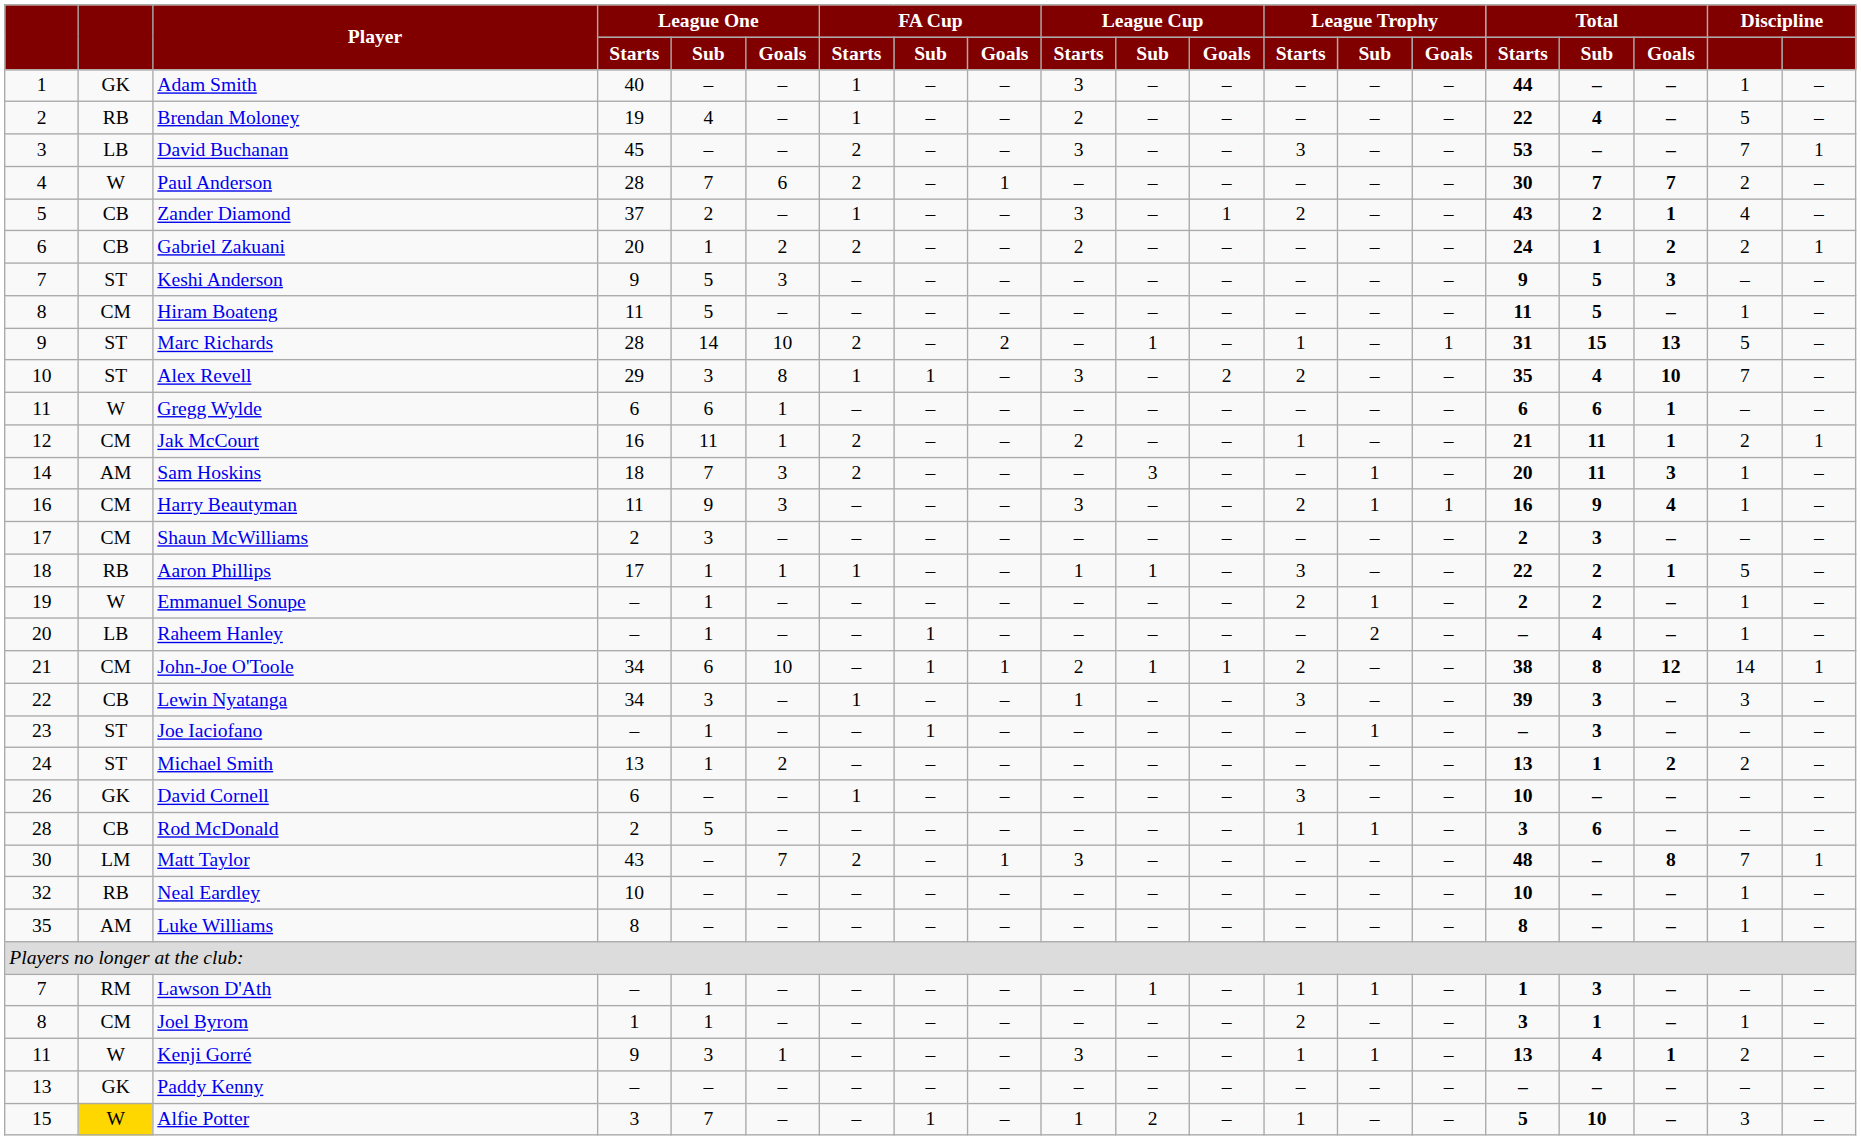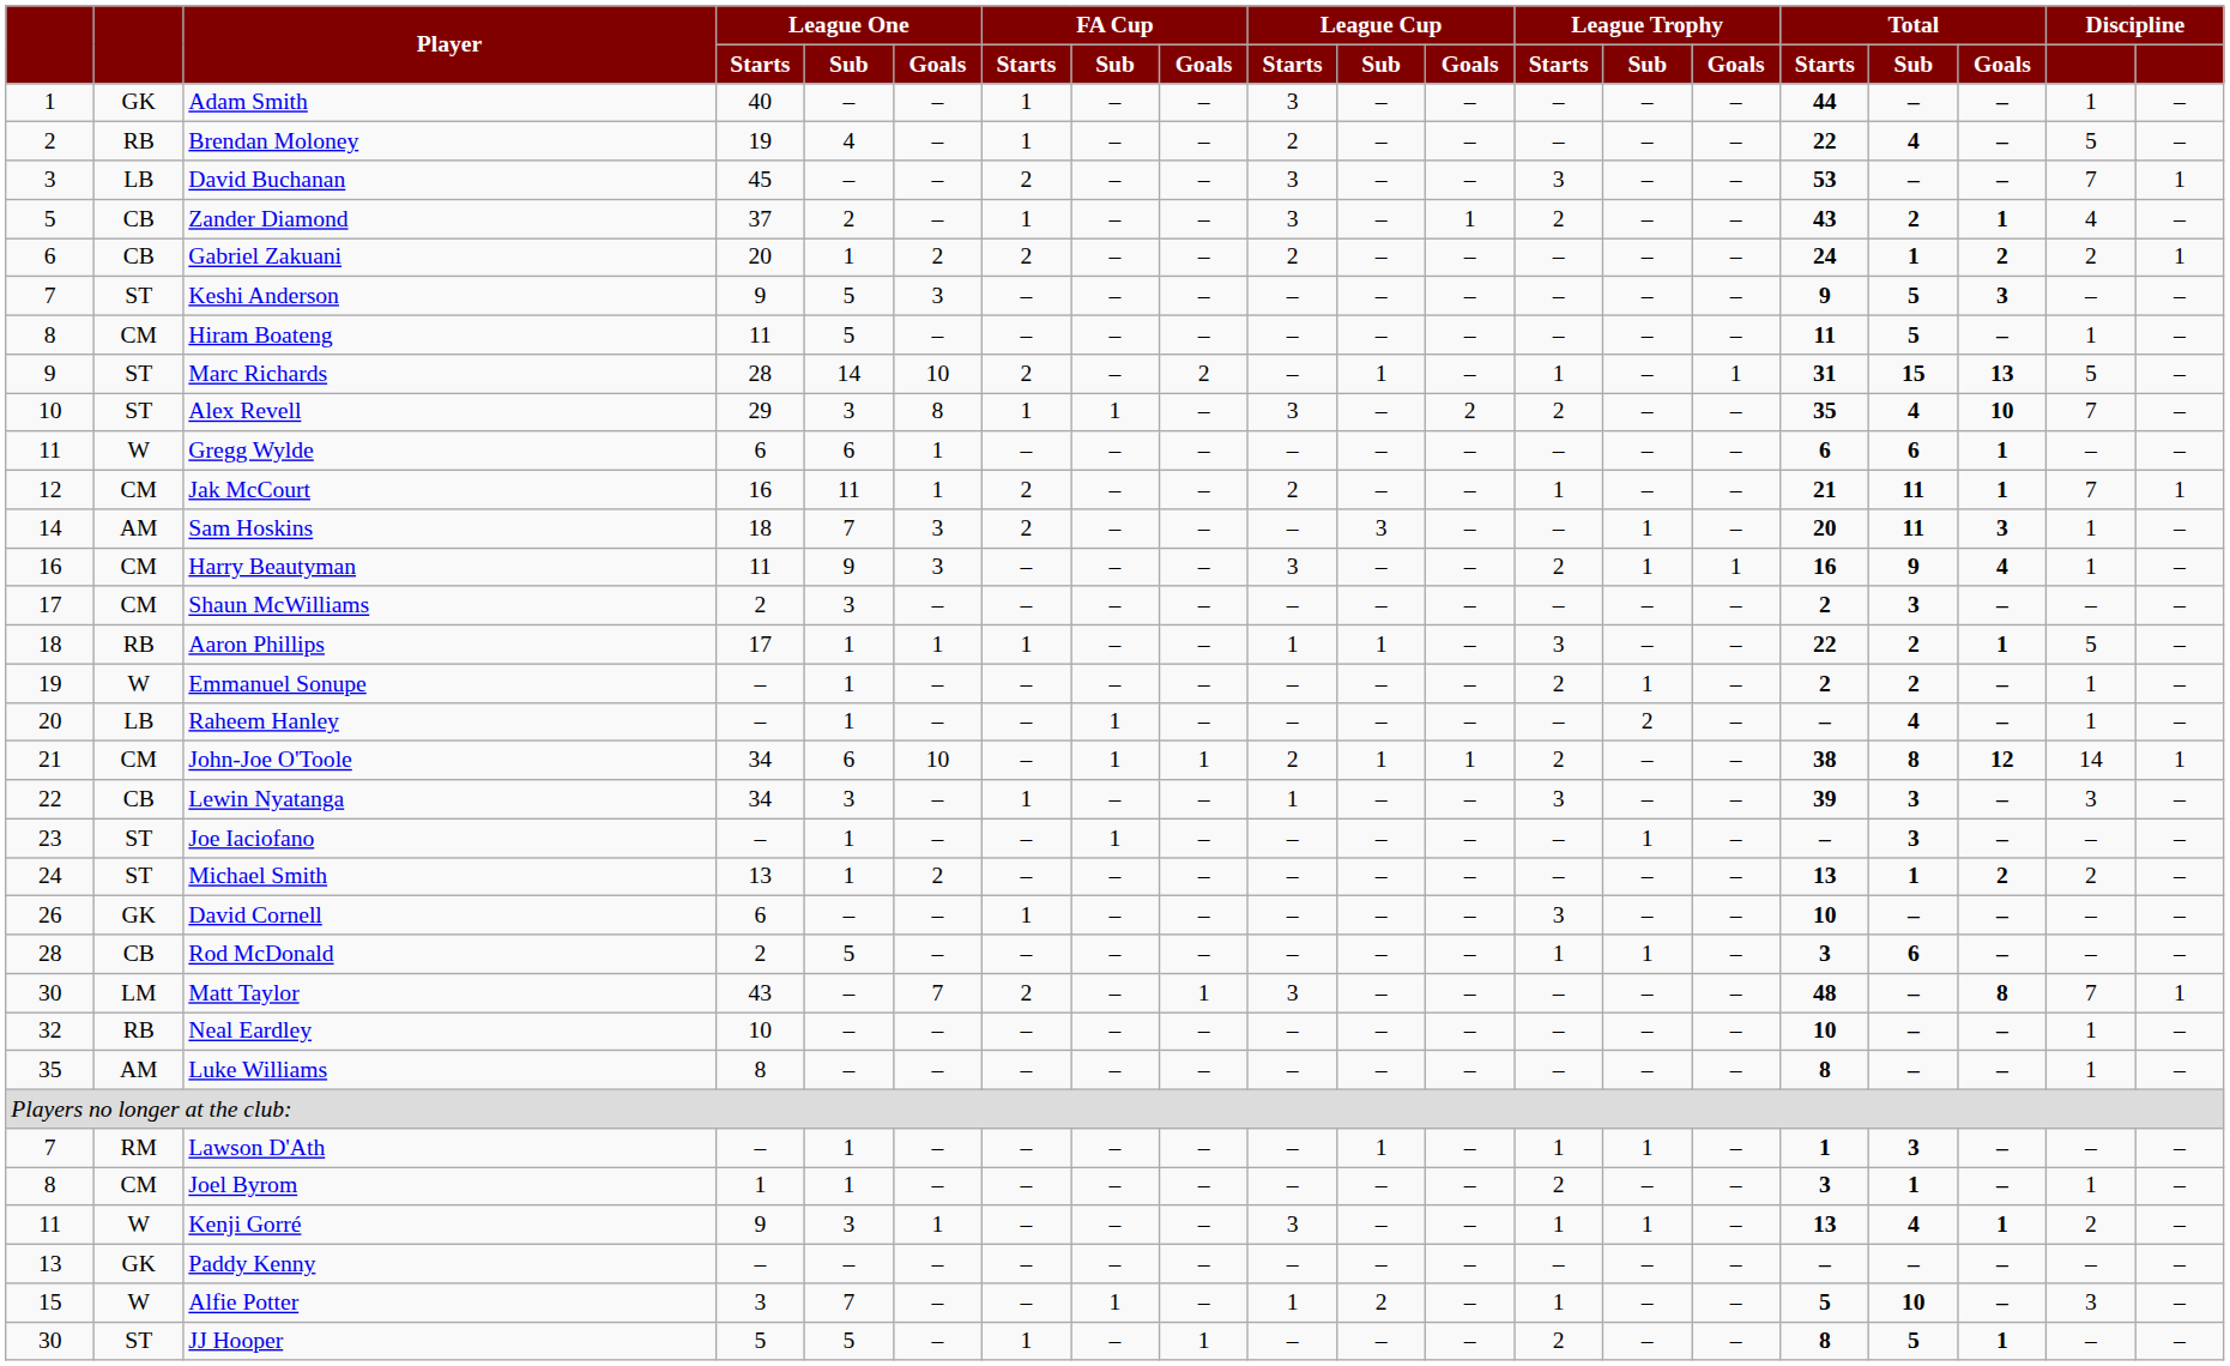 <table class="wikitable"  style="text-align:center; font-size:90%; width:86%;">
 <tr>
 <th rowspan="2" style="background:maroon; color:white;  width: 4%"></th>
 <th rowspan="2" style="background:maroon; color:white;  width: 4%"></th>
 <th rowspan="2" style="background:maroon; color:white; ">Player</th>
 <th colspan="3" style="background:maroon; color:white; ">League One</th>
 <th colspan="3" style="background:maroon; color:white; ">FA Cup</th>
 <th colspan="3" style="background:maroon; color:white; ">League Cup</th>
 <th colspan="3" style="background:maroon; color:white; ">League Trophy</th>
 <th colspan="3" style="background:maroon; color:white; ">Total</th>
 <th colspan="2" style="background:maroon; color:white; ">Discipline</th>
 </tr>
 <tr>
 <th style="background:maroon; color:white;  width: 4%;">Starts</th>
 <th style="background:maroon; color:white;  width: 4%;">Sub</th>
 <th style="background:maroon; color:white;  width: 4%;">Goals</th>
 <th style="background:maroon; color:white;  width: 4%;">Starts</th>
 <th style="background:maroon; color:white;  width: 4%;">Sub</th>
 <th style="background:maroon; color:white;  width: 4%;">Goals</th>
 <th style="background:maroon; color:white;  width: 4%;">Starts</th>
 <th style="background:maroon; color:white;  width: 4%;">Sub</th>
 <th style="background:maroon; color:white;  width: 4%;">Goals</th>
 <th style="background:maroon; color:white;  width: 4%;">Starts</th>
 <th style="background:maroon; color:white;  width: 4%;">Sub</th>
 <th style="background:maroon; color:white;  width: 4%;">Goals</th>
 <th style="background:maroon; color:white;  width: 4%;">Starts</th>
 <th style="background:maroon; color:white;  width: 4%;">Sub</th>
 <th style="background:maroon; color:white;  width: 4%;">Goals</th>
 <th style="background:maroon; color:white;  width: 4%;"></th>
 <th style="background:maroon; color:white;  width: 4%;"></th>
 </tr>
 <tr>
 <td>1</td>
 <td>GK</td>
 <td style="text-align:left;"><a href='#'>Adam Smith</a></td>
 <td>40</td>
 <td>–</td>
 <td>–</td>
 <td>1</td>
 <td>–</td>
 <td>–</td>
 <td>3</td>
 <td>–</td>
 <td>–</td>
 <td>–</td>
 <td>–</td>
 <td>–</td>
 <td><strong>44</strong></td>
 <td><strong>–</strong></td>
 <td><strong>–</strong></td>
 <td>1</td>
 <td>–</td>
 </tr>
 <tr>
 <td>2</td>
 <td>RB</td>
 <td style="text-align:left;"><a href='#'>Brendan Moloney</a></td>
 <td>19</td>
 <td>4</td>
 <td>–</td>
 <td>1</td>
 <td>–</td>
 <td>–</td>
 <td>2</td>
 <td>–</td>
 <td>–</td>
 <td>–</td>
 <td>–</td>
 <td>–</td>
 <td><strong>22</strong></td>
 <td><strong>4</strong></td>
 <td><strong>–</strong></td>
 <td>5</td>
 <td>–</td>
 </tr>
 <tr>
 <td>3</td>
 <td>LB</td>
 <td style="text-align:left;"><a href='#'>David Buchanan</a></td>
 <td>45</td>
 <td>–</td>
 <td>–</td>
 <td>2</td>
 <td>–</td>
 <td>–</td>
 <td>3</td>
 <td>–</td>
 <td>–</td>
 <td>3</td>
 <td>–</td>
 <td>–</td>
 <td><strong>53</strong></td>
 <td><strong>–</strong></td>
 <td><strong>–</strong></td>
 <td>7</td>
 <td>1</td>
-</tr>
-<tr>
-<td>4</td>
-<td>W</td>
-<td style="text-align:left;"><a href='#'>Paul Anderson</a></td>
-<td>28</td>
-<td>7</td>
-<td>6</td>
-<td>2</td>
-<td>–</td>
-<td>1</td>
-<td>–</td>
-<td>–</td>
-<td>–</td>
-<td>–</td>
-<td>–</td>
-<td>–</td>
-<td><strong>30</strong></td>
-<td><strong>7</strong></td>
-<td><strong>7</strong></td>
-<td>2</td>
-<td>–</td>
 </tr>
 <tr>
 <td>5</td>
 <td>CB</td>
 <td style="text-align:left;"><a href='#'>Zander Diamond</a></td>
 <td>37</td>
 <td>2</td>
 <td>–</td>
 <td>1</td>
 <td>–</td>
 <td>–</td>
 <td>3</td>
 <td>–</td>
 <td>1</td>
 <td>2</td>
 <td>–</td>
 <td>–</td>
 <td><strong>43</strong></td>
 <td><strong>2</strong></td>
 <td><strong>1</strong></td>
 <td>4</td>
 <td>–</td>
 </tr>
 <tr>
 <td>6</td>
 <td>CB</td>
 <td style="text-align:left;"><a href='#'>Gabriel Zakuani</a></td>
 <td>20</td>
 <td>1</td>
 <td>2</td>
 <td>2</td>
 <td>–</td>
 <td>–</td>
 <td>2</td>
 <td>–</td>
 <td>–</td>
 <td>–</td>
 <td>–</td>
 <td>–</td>
 <td><strong>24</strong></td>
 <td><strong>1</strong></td>
 <td><strong>2</strong></td>
 <td>2</td>
 <td>1</td>
 </tr>
 <tr>
 <td>7</td>
 <td>ST</td>
 <td style="text-align:left;"><a href='#'>Keshi Anderson</a></td>
 <td>9</td>
 <td>5</td>
 <td>3</td>
 <td>–</td>
 <td>–</td>
 <td>–</td>
 <td>–</td>
 <td>–</td>
 <td>–</td>
 <td>–</td>
 <td>–</td>
 <td>–</td>
 <td><strong>9</strong></td>
 <td><strong>5</strong></td>
 <td><strong>3</strong></td>
 <td>–</td>
 <td>–</td>
 </tr>
 <tr>
 <td>8</td>
 <td>CM</td>
 <td style="text-align:left;"><a href='#'>Hiram Boateng</a></td>
 <td>11</td>
 <td>5</td>
 <td>–</td>
 <td>–</td>
 <td>–</td>
 <td>–</td>
 <td>–</td>
 <td>–</td>
 <td>–</td>
 <td>–</td>
 <td>–</td>
 <td>–</td>
 <td><strong>11</strong></td>
 <td><strong>5</strong></td>
 <td><strong>–</strong></td>
 <td>1</td>
 <td>–</td>
 </tr>
 <tr>
 <td>9</td>
 <td>ST</td>
 <td style="text-align:left;"><a href='#'>Marc Richards</a></td>
 <td>28</td>
 <td>14</td>
 <td>10</td>
 <td>2</td>
 <td>–</td>
 <td>2</td>
 <td>–</td>
 <td>1</td>
 <td>–</td>
 <td>1</td>
 <td>–</td>
 <td>1</td>
 <td><strong>31</strong></td>
 <td><strong>15</strong></td>
 <td><strong>13</strong></td>
 <td>5</td>
 <td>–</td>
 </tr>
 <tr>
 <td>10</td>
 <td>ST</td>
 <td style="text-align:left;"><a href='#'>Alex Revell</a></td>
 <td>29</td>
 <td>3</td>
 <td>8</td>
 <td>1</td>
 <td>1</td>
 <td>–</td>
 <td>3</td>
 <td>–</td>
 <td>2</td>
 <td>2</td>
 <td>–</td>
 <td>–</td>
 <td><strong>35</strong></td>
 <td><strong>4</strong></td>
 <td><strong>10</strong></td>
 <td>7</td>
 <td>–</td>
 </tr>
 <tr>
 <td>11</td>
 <td>W</td>
 <td style="text-align:left;"><a href='#'>Gregg Wylde</a></td>
 <td>6</td>
 <td>6</td>
 <td>1</td>
 <td>–</td>
 <td>–</td>
 <td>–</td>
 <td>–</td>
 <td>–</td>
 <td>–</td>
 <td>–</td>
 <td>–</td>
 <td>–</td>
 <td><strong>6</strong></td>
 <td><strong>6</strong></td>
 <td><strong>1</strong></td>
 <td>–</td>
 <td>–</td>
 </tr>
 <tr>
 <td>12</td>
 <td>CM</td>
 <td style="text-align:left;"><a href='#'>Jak McCourt</a></td>
 <td>16</td>
 <td>11</td>
 <td>1</td>
 <td>2</td>
 <td>–</td>
 <td>–</td>
 <td>2</td>
 <td>–</td>
 <td>–</td>
 <td>1</td>
 <td>–</td>
 <td>–</td>
 <td><strong>21</strong></td>
 <td><strong>11</strong></td>
 <td><strong>1</strong></td>
-<td>2</td>
+<td>7</td>
 <td>1</td>
 </tr>
 <tr>
 <td>14</td>
 <td>AM</td>
 <td style="text-align:left;"><a href='#'>Sam Hoskins</a></td>
 <td>18</td>
 <td>7</td>
 <td>3</td>
 <td>2</td>
 <td>–</td>
 <td>–</td>
 <td>–</td>
 <td>3</td>
 <td>–</td>
 <td>–</td>
 <td>1</td>
 <td>–</td>
 <td><strong>20</strong></td>
 <td><strong>11</strong></td>
 <td><strong>3</strong></td>
 <td>1</td>
 <td>–</td>
 </tr>
 <tr>
 <td>16</td>
 <td>CM</td>
 <td style="text-align:left;"><a href='#'>Harry Beautyman</a></td>
 <td>11</td>
 <td>9</td>
 <td>3</td>
 <td>–</td>
 <td>–</td>
 <td>–</td>
 <td>3</td>
 <td>–</td>
 <td>–</td>
 <td>2</td>
 <td>1</td>
 <td>1</td>
 <td><strong>16</strong></td>
 <td><strong>9</strong></td>
 <td><strong>4</strong></td>
 <td>1</td>
 <td>–</td>
 </tr>
 <tr>
 <td>17</td>
 <td>CM</td>
 <td style="text-align:left;"><a href='#'>Shaun McWilliams</a></td>
 <td>2</td>
 <td>3</td>
 <td>–</td>
 <td>–</td>
 <td>–</td>
 <td>–</td>
 <td>–</td>
 <td>–</td>
 <td>–</td>
 <td>–</td>
 <td>–</td>
 <td>–</td>
 <td><strong>2</strong></td>
 <td><strong>3</strong></td>
 <td><strong>–</strong></td>
 <td>–</td>
 <td>–</td>
 </tr>
 <tr>
 <td>18</td>
 <td>RB</td>
 <td style="text-align:left;"><a href='#'>Aaron Phillips</a></td>
 <td>17</td>
 <td>1</td>
 <td>1</td>
 <td>1</td>
 <td>–</td>
 <td>–</td>
 <td>1</td>
 <td>1</td>
 <td>–</td>
 <td>3</td>
 <td>–</td>
 <td>–</td>
 <td><strong>22</strong></td>
 <td><strong>2</strong></td>
 <td><strong>1</strong></td>
 <td>5</td>
 <td>–</td>
 </tr>
 <tr>
 <td>19</td>
 <td>W</td>
 <td style="text-align:left;"><a href='#'>Emmanuel Sonupe</a></td>
 <td>–</td>
 <td>1</td>
 <td>–</td>
 <td>–</td>
 <td>–</td>
 <td>–</td>
 <td>–</td>
 <td>–</td>
 <td>–</td>
 <td>2</td>
 <td>1</td>
 <td>–</td>
 <td><strong>2</strong></td>
 <td><strong>2</strong></td>
 <td><strong>–</strong></td>
 <td>1</td>
 <td>–</td>
 </tr>
 <tr>
 <td>20</td>
 <td>LB</td>
 <td style="text-align:left;"><a href='#'>Raheem Hanley</a></td>
 <td>–</td>
 <td>1</td>
 <td>–</td>
 <td>–</td>
 <td>1</td>
 <td>–</td>
 <td>–</td>
 <td>–</td>
 <td>–</td>
 <td>–</td>
 <td>2</td>
 <td>–</td>
 <td><strong>–</strong></td>
 <td><strong>4</strong></td>
 <td><strong>–</strong></td>
 <td>1</td>
 <td>–</td>
 </tr>
 <tr>
 <td>21</td>
 <td>CM</td>
 <td style="text-align:left;"><a href='#'>John-Joe O'Toole</a></td>
 <td>34</td>
 <td>6</td>
 <td>10</td>
 <td>–</td>
 <td>1</td>
 <td>1</td>
 <td>2</td>
 <td>1</td>
 <td>1</td>
 <td>2</td>
 <td>–</td>
 <td>–</td>
 <td><strong>38</strong></td>
 <td><strong>8</strong></td>
 <td><strong>12</strong></td>
 <td>14</td>
 <td>1</td>
 </tr>
 <tr>
 <td>22</td>
 <td>CB</td>
 <td style="text-align:left;"><a href='#'>Lewin Nyatanga</a></td>
 <td>34</td>
 <td>3</td>
 <td>–</td>
 <td>1</td>
 <td>–</td>
 <td>–</td>
 <td>1</td>
 <td>–</td>
 <td>–</td>
 <td>3</td>
 <td>–</td>
 <td>–</td>
 <td><strong>39</strong></td>
 <td><strong>3</strong></td>
 <td><strong>–</strong></td>
 <td>3</td>
 <td>–</td>
 </tr>
 <tr>
 <td>23</td>
 <td>ST</td>
 <td style="text-align:left;"><a href='#'>Joe Iaciofano</a></td>
 <td>–</td>
 <td>1</td>
 <td>–</td>
 <td>–</td>
 <td>1</td>
 <td>–</td>
 <td>–</td>
 <td>–</td>
 <td>–</td>
 <td>–</td>
 <td>1</td>
 <td>–</td>
 <td><strong>–</strong></td>
 <td><strong>3</strong></td>
 <td><strong>–</strong></td>
 <td>–</td>
 <td>–</td>
 </tr>
 <tr>
 <td>24</td>
 <td>ST</td>
 <td style="text-align:left;"><a href='#'>Michael Smith</a></td>
 <td>13</td>
 <td>1</td>
 <td>2</td>
 <td>–</td>
 <td>–</td>
 <td>–</td>
 <td>–</td>
 <td>–</td>
 <td>–</td>
 <td>–</td>
 <td>–</td>
 <td>–</td>
 <td><strong>13</strong></td>
 <td><strong>1</strong></td>
 <td><strong>2</strong></td>
 <td>2</td>
 <td>–</td>
 </tr>
 <tr>
 <td>26</td>
 <td>GK</td>
 <td style="text-align:left;"><a href='#'>David Cornell</a></td>
 <td>6</td>
 <td>–</td>
 <td>–</td>
 <td>1</td>
 <td>–</td>
 <td>–</td>
 <td>–</td>
 <td>–</td>
 <td>–</td>
 <td>3</td>
 <td>–</td>
 <td>–</td>
 <td><strong>10</strong></td>
 <td><strong>–</strong></td>
 <td><strong>–</strong></td>
 <td>–</td>
 <td>–</td>
 </tr>
 <tr>
 <td>28</td>
 <td>CB</td>
 <td style="text-align:left;"><a href='#'>Rod McDonald</a></td>
 <td>2</td>
 <td>5</td>
 <td>–</td>
 <td>–</td>
 <td>–</td>
 <td>–</td>
 <td>–</td>
 <td>–</td>
 <td>–</td>
 <td>1</td>
 <td>1</td>
 <td>–</td>
 <td><strong>3</strong></td>
 <td><strong>6</strong></td>
 <td><strong>–</strong></td>
 <td>–</td>
 <td>–</td>
 </tr>
 <tr>
 <td>30</td>
 <td>LM</td>
 <td style="text-align:left;"><a href='#'>Matt Taylor</a></td>
 <td>43</td>
 <td>–</td>
 <td>7</td>
 <td>2</td>
 <td>–</td>
 <td>1</td>
 <td>3</td>
 <td>–</td>
 <td>–</td>
 <td>–</td>
 <td>–</td>
 <td>–</td>
 <td><strong>48</strong></td>
 <td><strong>–</strong></td>
 <td><strong>8</strong></td>
 <td>7</td>
 <td>1</td>
 </tr>
 <tr>
 <td>32</td>
 <td>RB</td>
 <td style="text-align:left;"><a href='#'>Neal Eardley</a></td>
 <td>10</td>
 <td>–</td>
 <td>–</td>
 <td>–</td>
 <td>–</td>
 <td>–</td>
 <td>–</td>
 <td>–</td>
 <td>–</td>
 <td>–</td>
 <td>–</td>
 <td>–</td>
 <td><strong>10</strong></td>
 <td><strong>–</strong></td>
 <td><strong>–</strong></td>
 <td>1</td>
 <td>–</td>
 </tr>
 <tr>
 <td>35</td>
 <td>AM</td>
 <td style="text-align:left;"><a href='#'>Luke Williams</a></td>
 <td>8</td>
 <td>–</td>
 <td>–</td>
 <td>–</td>
 <td>–</td>
 <td>–</td>
 <td>–</td>
 <td>–</td>
 <td>–</td>
 <td>–</td>
 <td>–</td>
 <td>–</td>
 <td><strong>8</strong></td>
 <td><strong>–</strong></td>
 <td><strong>–</strong></td>
 <td>1</td>
 <td>–</td>
 </tr>
 <tr>
 <td colspan="20" style="background:#dcdcdc; text-align:left;"><em>Players no longer at the club:</em></td>
 </tr>
 <tr>
 <td>7</td>
 <td>RM</td>
 <td style="text-align:left;"><a href='#'>Lawson D'Ath</a></td>
 <td>–</td>
 <td>1</td>
 <td>–</td>
 <td>–</td>
 <td>–</td>
 <td>–</td>
 <td>–</td>
 <td>1</td>
 <td>–</td>
 <td>1</td>
 <td>1</td>
 <td>–</td>
 <td><strong>1</strong></td>
 <td><strong>3</strong></td>
 <td><strong>–</strong></td>
 <td>–</td>
 <td>–</td>
 </tr>
 <tr>
 <td>8</td>
 <td>CM</td>
 <td style="text-align:left;"><a href='#'>Joel Byrom</a></td>
 <td>1</td>
 <td>1</td>
 <td>–</td>
 <td>–</td>
 <td>–</td>
 <td>–</td>
 <td>–</td>
 <td>–</td>
 <td>–</td>
 <td>2</td>
 <td>–</td>
 <td>–</td>
 <td><strong>3</strong></td>
 <td><strong>1</strong></td>
 <td><strong>–</strong></td>
 <td>1</td>
 <td>–</td>
 </tr>
 <tr>
 <td>11</td>
 <td>W</td>
 <td style="text-align:left;"><a href='#'>Kenji Gorré</a></td>
 <td>9</td>
 <td>3</td>
 <td>1</td>
 <td>–</td>
 <td>–</td>
 <td>–</td>
 <td>3</td>
 <td>–</td>
 <td>–</td>
 <td>1</td>
 <td>1</td>
 <td>–</td>
 <td><strong>13</strong></td>
 <td><strong>4</strong></td>
 <td><strong>1</strong></td>
 <td>2</td>
 <td>–</td>
 </tr>
 <tr>
 <td>13</td>
 <td>GK</td>
 <td style="text-align:left;"><a href='#'>Paddy Kenny</a></td>
 <td>–</td>
 <td>–</td>
 <td>–</td>
 <td>–</td>
 <td>–</td>
 <td>–</td>
 <td>–</td>
 <td>–</td>
 <td>–</td>
 <td>–</td>
 <td>–</td>
 <td>–</td>
 <td><strong>–</strong></td>
 <td><strong>–</strong></td>
 <td><strong>–</strong></td>
 <td>–</td>
 <td>–</td>
 </tr>
 <tr>
 <td>15</td>
-<td style="background: gold;">W</td>
+<td>W</td>
 <td style="text-align:left;"><a href='#'>Alfie Potter</a></td>
 <td>3</td>
 <td>7</td>
 <td>–</td>
 <td>–</td>
 <td>1</td>
 <td>–</td>
 <td>1</td>
 <td>2</td>
 <td>–</td>
 <td>1</td>
 <td>–</td>
 <td>–</td>
 <td><strong>5</strong></td>
 <td><strong>10</strong></td>
 <td><strong>–</strong></td>
 <td>3</td>
 <td>–</td>
 </tr>
+<tr>
+<td>30</td>
+<td>ST</td>
+<td style="text-align:left;"><a href='#'>JJ Hooper</a></td>
+<td>5</td>
+<td>5</td>
+<td>–</td>
+<td>1</td>
+<td>–</td>
+<td>1</td>
+<td>–</td>
+<td>–</td>
+<td>–</td>
+<td>2</td>
+<td>–</td>
+<td>–</td>
+<td><strong>8</strong></td>
+<td><strong>5</strong></td>
+<td><strong>1</strong></td>
+<td>–</td>
+<td>–</td>
+</tr>
 </table>
